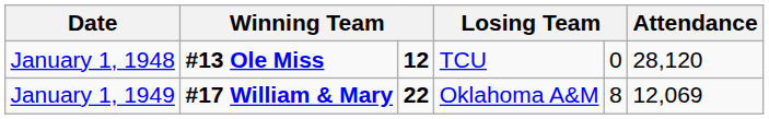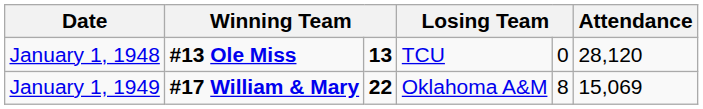 <table class="wikitable">
 <tr>
 <th>Date</th>
 <th colspan="2">Winning Team</th>
 <th colspan="2">Losing Team</th>
 <th>Attendance</th>
 </tr>
 <tr>
 <td><a href='#'>January 1, 1948</a></td>
 <td><strong>#13 <a href='#'>Ole Miss</a></strong></td>
-<td><strong>12</strong></td>
+<td><strong>13</strong></td>
 <td><a href='#'>TCU</a></td>
 <td>0</td>
 <td>28,120</td>
 </tr>
 <tr>
 <td><a href='#'>January 1, 1949</a></td>
 <td><strong>#17 <a href='#'>William & Mary</a></strong></td>
 <td><strong>22</strong></td>
 <td><a href='#'>Oklahoma A&M</a></td>
 <td>8</td>
-<td>12,069</td>
+<td>15,069</td>
 </tr>
 </table>
